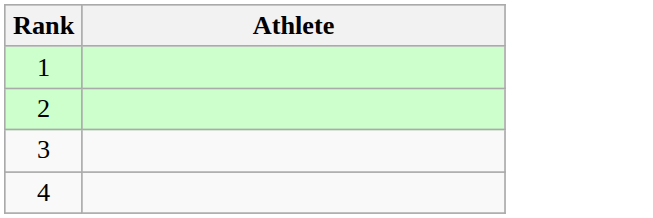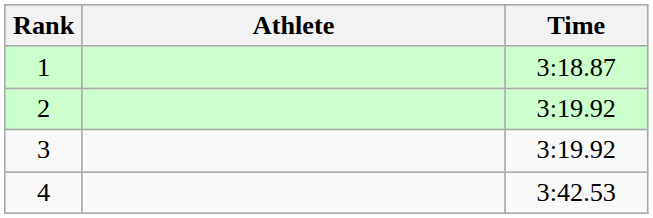 <table class=wikitable style="text-align:center">
 <tr>
 <th width=40>Rank</th>
 <th width=250>Athlete</th>
+<th width=80>Time</th>
 </tr>
 <tr bgcolor="ccffcc">
 <td>1</td>
 <td align=left></td>
+<td>3:18.87</td>
 </tr>
 <tr bgcolor="ccffcc">
 <td>2</td>
 <td align=left></td>
+<td>3:19.92</td>
 </tr>
 <tr>
 <td>3</td>
 <td align=left></td>
+<td>3:19.92</td>
 </tr>
 <tr>
 <td>4</td>
 <td align=left></td>
+<td>3:42.53</td>
 </tr>
 </table>
